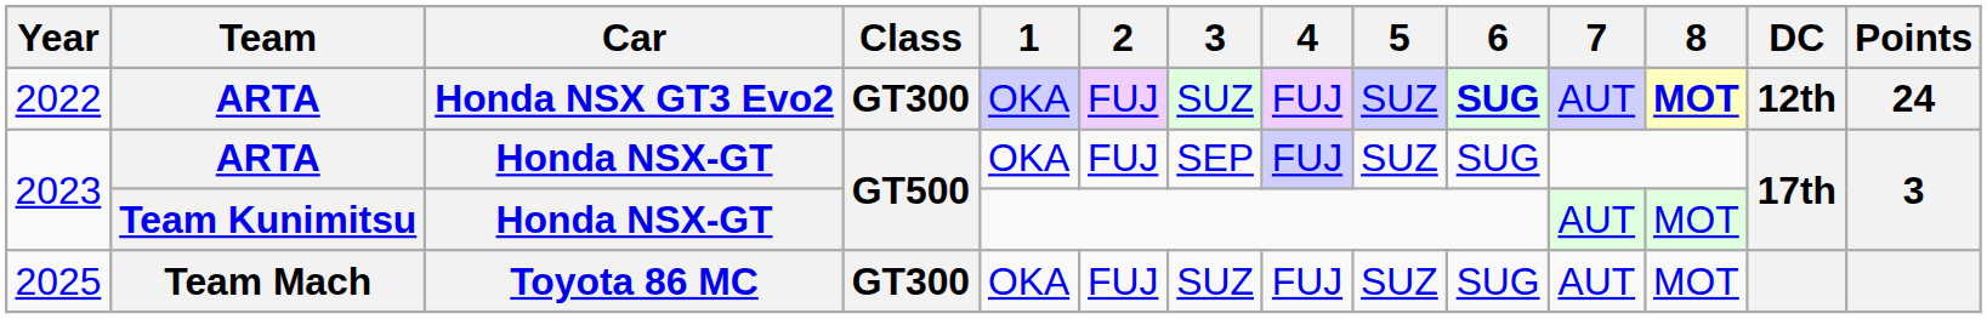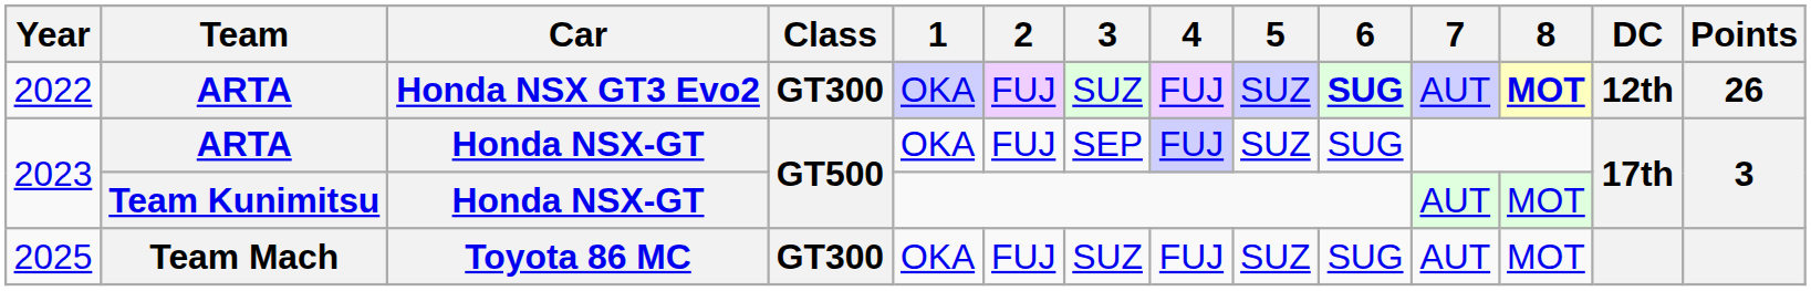 <table class="wikitable" style="text-align:center; font-size:90%">
 <tr>
 <th>Year</th>
 <th>Team</th>
 <th>Car</th>
 <th>Class</th>
 <th>1</th>
 <th>2</th>
 <th>3</th>
 <th>4</th>
 <th>5</th>
 <th>6</th>
 <th>7</th>
 <th>8</th>
 <th>DC</th>
 <th>Points</th>
 </tr>
 <tr>
 <td><a href='#'>2022</a></td>
 <th><a href='#'>ARTA</a></th>
 <th><a href='#'>Honda NSX GT3 Evo2</a></th>
 <th>GT300</th>
 <td style="background:#CFCFFF;"><a href='#'>OKA</a><br></td>
 <td style="background:#EFCFFF;"><a href='#'>FUJ</a><br></td>
 <td style="background:#DFFFDF;"><a href='#'>SUZ</a><br></td>
 <td style="background:#EFCFFF;"><a href='#'>FUJ</a><br></td>
 <td style="background:#CFCFFF;"><a href='#'>SUZ</a><br></td>
 <td style="background:#DFFFDF;"><strong><a href='#'>SUG</a><br></strong></td>
 <td style="background:#CFCFFF;"><a href='#'>AUT</a><br></td>
 <td style="background:#FFFFBF;"><strong><a href='#'>MOT</a></strong><br></td>
 <th>12th</th>
-<th>24</th>
+<th>26</th>
 </tr>
 <tr>
 <td rowspan="2"><a href='#'>2023</a></td>
 <th><a href='#'>ARTA</a></th>
 <th><a href='#'>Honda NSX-GT</a></th>
 <th rowspan="2">GT500</th>
 <td style="background:#;"><a href='#'>OKA</a><br></td>
 <td style="background:#;"><a href='#'>FUJ</a><br></td>
 <td style="background:#;"><a href='#'>SEP</a><br></td>
 <td style="background:#CFCFFF;"><a href='#'>FUJ</a><br></td>
 <td style="background:#;"><a href='#'>SUZ</a><br></td>
 <td style="background:#;"><a href='#'>SUG</a><br></td>
 <td colspan=2></td>
 <th rowspan="2">17th</th>
 <th rowspan="2">3</th>
 </tr>
 <tr>
 <th><a href='#'>Team Kunimitsu</a></th>
 <th><a href='#'>Honda NSX-GT</a></th>
 <td colspan=6></td>
 <td style="background:#DFFFDF;"><a href='#'>AUT</a><br></td>
 <td style="background:#DFFFDF;"><a href='#'>MOT</a><br></td>
 </tr>
 <tr>
 <td><a href='#'>2025</a></td>
 <th>Team Mach</th>
 <th><a href='#'>Toyota 86 MC</a></th>
 <th>GT300</th>
 <td style="background:#;"><a href='#'>OKA</a><br></td>
 <td style="background:#;"><a href='#'>FUJ</a><br></td>
 <td style="background:#;"><a href='#'>SUZ</a><br></td>
 <td style="background:#;"><a href='#'>FUJ</a><br></td>
 <td style="background:#;"><a href='#'>SUZ</a><br></td>
 <td style="background:#;"><a href='#'>SUG</a><br></td>
 <td style="background:#;"><a href='#'>AUT</a><br></td>
 <td style="background:#;"><a href='#'>MOT</a><br></td>
 <th></th>
 <th></th>
 </tr>
 </table>
